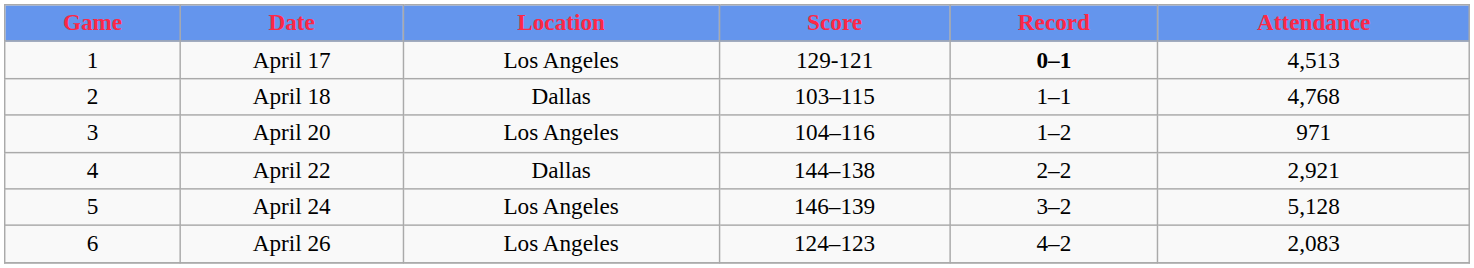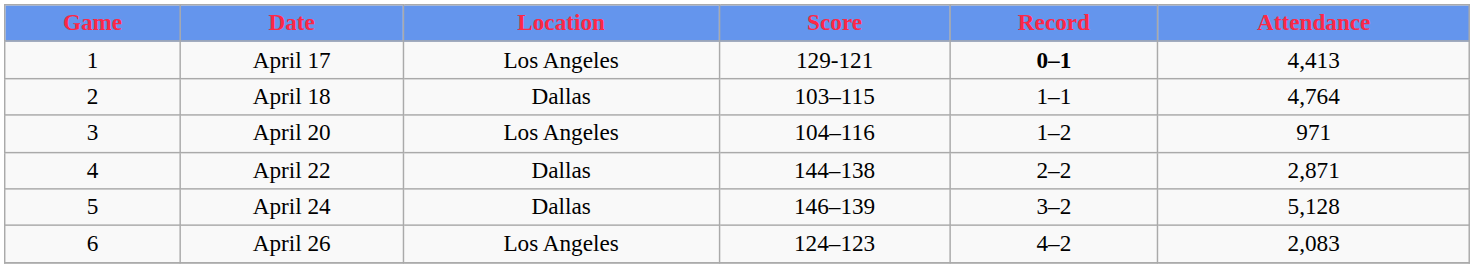 <table class="wikitable" width="80%">
 <tr align="center"  style="background:#6495ED;color:#FC2847;">
 <td><strong>Game</strong></td>
 <td><strong>Date</strong></td>
 <td><strong>Location</strong></td>
 <td><strong>Score</strong></td>
 <td><strong>Record</strong></td>
 <td><strong>Attendance</strong></td>
 </tr>
 <tr align="center" bgcolor="">
 <td>1</td>
 <td>April 17</td>
 <td>Los Angeles</td>
 <td>129-121</td>
 <td><strong>0–1</strong></td>
-<td>4,513</td>
+<td>4,413</td>
 </tr>
 <tr align="center" bgcolor="">
 <td>2</td>
 <td>April 18</td>
 <td>Dallas</td>
 <td>103–115</td>
 <td>1–1</td>
-<td>4,768</td>
+<td>4,764</td>
 </tr>
 <tr align="center" bgcolor="">
 <td>3</td>
 <td>April 20</td>
 <td>Los Angeles</td>
 <td>104–116</td>
 <td>1–2</td>
 <td>971</td>
 </tr>
 <tr align="center" bgcolor="">
 <td>4</td>
 <td>April 22</td>
 <td>Dallas</td>
 <td>144–138</td>
 <td>2–2</td>
-<td>2,921</td>
+<td>2,871</td>
 </tr>
 <tr align="center" bgcolor="">
 <td>5</td>
 <td>April 24</td>
-<td>Los Angeles</td>
+<td>Dallas</td>
 <td>146–139</td>
 <td>3–2</td>
 <td>5,128</td>
 </tr>
 <tr align="center" bgcolor="">
 <td>6</td>
 <td>April 26</td>
 <td>Los Angeles</td>
 <td>124–123</td>
 <td>4–2</td>
 <td>2,083</td>
 </tr>
 <tr align="center" bgcolor="">
 </tr>
 </table>
